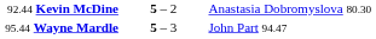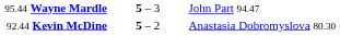 <table style="text-align:center">
 <tr>
 <th width=223></th>
 <th width=100></th>
 <th width=223></th>
 </tr>
 <tr>
+<td align=right><small>95.44</small> <strong><a href='#'>Wayne Mardle</a></strong> </td>
+<td><strong>5</strong> – 3</td>
+<td align=left> <a href='#'>John Part</a> <small>94.47</small></td>
+</tr>
+<tr>
 <td align=right><small>92.44</small> <strong><a href='#'>Kevin McDine</a></strong> </td>
 <td><strong>5</strong> – 2</td>
 <td align=left> <a href='#'>Anastasia Dobromyslova</a> <small>80.30</small></td>
 </tr>
-<tr>
-<td align=right><small>95.44</small> <strong><a href='#'>Wayne Mardle</a></strong> </td>
-<td><strong>5</strong> – 3</td>
-<td align=left> <a href='#'>John Part</a> <small>94.47</small></td>
-</tr>
 </table>
